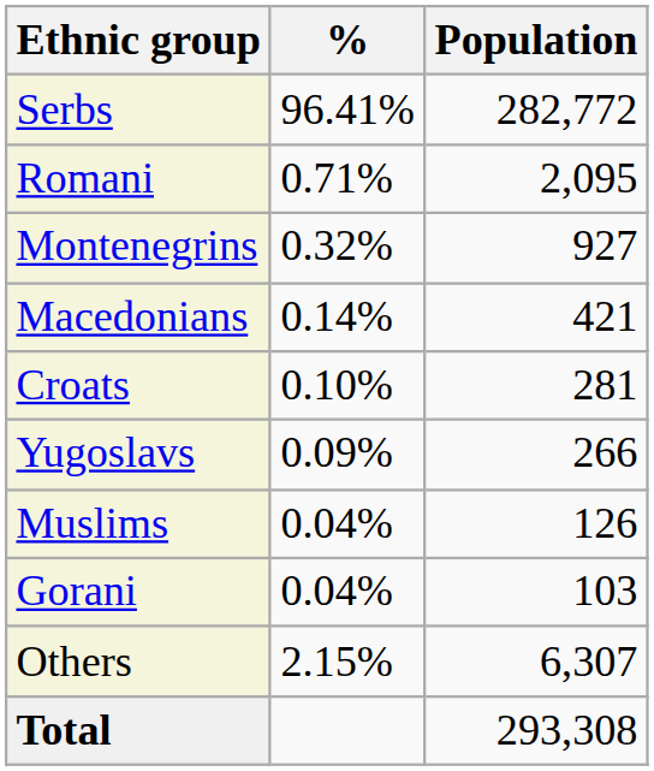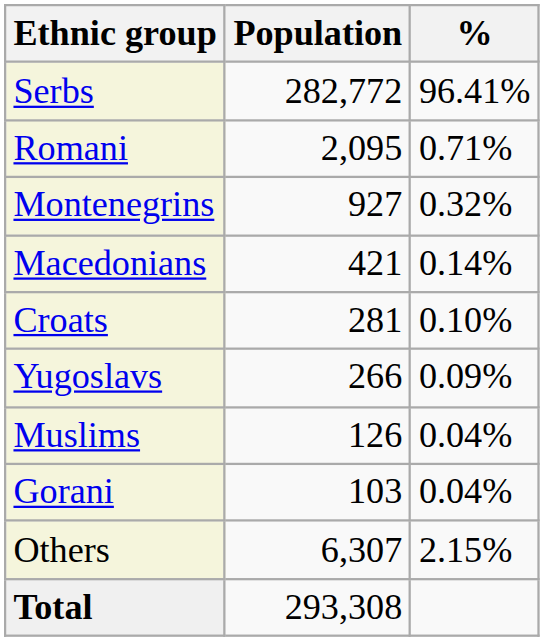 <table class="wikitable">
 <tr>
 <th>Ethnic group</th>
+<th>Population</th>
 <th>%</th>
-<th>Population</th>
 </tr>
 <tr>
 <td style="background:#F5F5DC;"><a href='#'>Serbs</a></td>
+<td align="right">282,772</td>
 <td>96.41%</td>
-<td align="right">282,772</td>
 </tr>
 <tr>
 <td style="background:#F5F5DC;"><a href='#'>Romani</a></td>
+<td align="right">2,095</td>
 <td>0.71%</td>
-<td align="right">2,095</td>
 </tr>
 <tr>
 <td style="background:#F5F5DC;"><a href='#'>Montenegrins</a></td>
+<td align="right">927</td>
 <td>0.32%</td>
-<td align="right">927</td>
 </tr>
 <tr>
 <td style="background:#F5F5DC;"><a href='#'>Macedonians</a></td>
+<td align="right">421</td>
 <td>0.14%</td>
-<td align="right">421</td>
 </tr>
 <tr>
 <td style="background:#F5F5DC;"><a href='#'>Croats</a></td>
+<td align="right">281</td>
 <td>0.10%</td>
-<td align="right">281</td>
 </tr>
 <tr>
 <td style="background:#F5F5DC;"><a href='#'>Yugoslavs</a></td>
+<td align="right">266</td>
 <td>0.09%</td>
-<td align="right">266</td>
 </tr>
 <tr>
 <td style="background:#F5F5DC;"><a href='#'>Muslims</a></td>
+<td align="right">126</td>
 <td>0.04%</td>
-<td align="right">126</td>
 </tr>
 <tr>
 <td style="background:#F5F5DC;"><a href='#'>Gorani</a></td>
+<td align="right">103</td>
 <td>0.04%</td>
-<td align="right">103</td>
 </tr>
 <tr>
 <td style="background:#F5F5DC;">Others</td>
+<td align="right">6,307</td>
 <td>2.15%</td>
-<td align="right">6,307</td>
 </tr>
 <tr class="sortbottom">
 <td style="background:#F0F0F0;"><strong>Total</strong></td>
+<td align="right">293,308</td>
 <td></td>
-<td align="right">293,308</td>
 </tr>
 </table>
